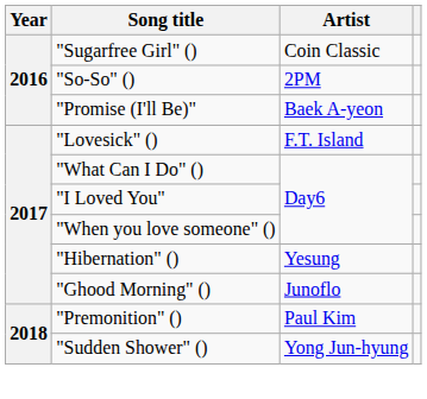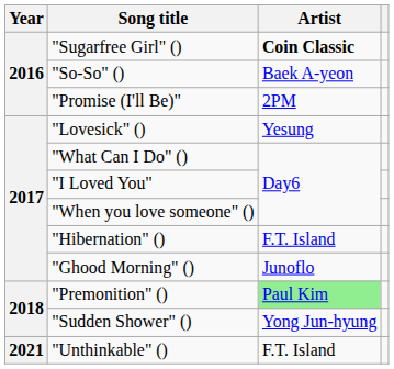 <table class="wikitable plainrowheaders sortable">
 <tr>
 <th scope="col">Year</th>
 <th scope="col">Song title</th>
 <th scope="col">Artist</th>
 <th scope="col" class="unsortable"></th>
 </tr>
 <tr>
 <th scope="row" rowspan="3">2016</th>
 <td>"Sugarfree Girl" ()</td>
-<td>Coin Classic</td>
+<td><strong>Coin Classic</strong></td>
 <td style="text-align:center"></td>
 </tr>
 <tr>
 <td>"So-So" ()</td>
-<td><a href='#'>2PM</a></td>
+<td><a href='#'>Baek A-yeon</a></td>
 <td style="text-align:center"></td>
 </tr>
 <tr>
 <td>"Promise (I'll Be)"</td>
-<td><a href='#'>Baek A-yeon</a></td>
+<td><a href='#'>2PM</a></td>
 <td style="text-align:center"></td>
 </tr>
 <tr>
 <th scope="row" rowspan="6">2017</th>
 <td>"Lovesick" ()</td>
-<td><a href='#'>F.T. Island</a><br></td>
+<td><a href='#'>Yesung</a></td>
 <td style="text-align:center"></td>
 </tr>
 <tr>
 <td>"What Can I Do" ()</td>
 <td rowspan="3"><a href='#'>Day6</a></td>
 <td style="text-align:center"></td>
 </tr>
 <tr>
 <td>"I Loved You"</td>
 <td style="text-align:center"></td>
 </tr>
 <tr>
 <td>"When you love someone" ()</td>
 <td style="text-align:center"></td>
 </tr>
 <tr>
 <td>"Hibernation" ()</td>
-<td><a href='#'>Yesung</a></td>
+<td><a href='#'>F.T. Island</a><br></td>
 <td style="text-align:center"></td>
 </tr>
 <tr>
 <td>"Ghood Morning" ()</td>
 <td><a href='#'>Junoflo</a></td>
 <td style="text-align:center"></td>
 </tr>
 <tr>
 <th scope="row" rowspan="2">2018</th>
 <td>"Premonition" ()</td>
-<td><a href='#'>Paul Kim</a></td>
+<td style="background: lightgreen;"><a href='#'>Paul Kim</a></td>
 <td style="text-align:center"></td>
 </tr>
 <tr>
 <td>"Sudden Shower" ()</td>
 <td><a href='#'>Yong Jun-hyung</a><br></td>
 <td style="text-align:center"></td>
 </tr>
+<tr>
+<th scope="row">2021</th>
+<td>"Unthinkable" ()</td>
+<td>F.T. Island</td>
+<td style="text-align:center"></td>
+</tr>
 </table>
